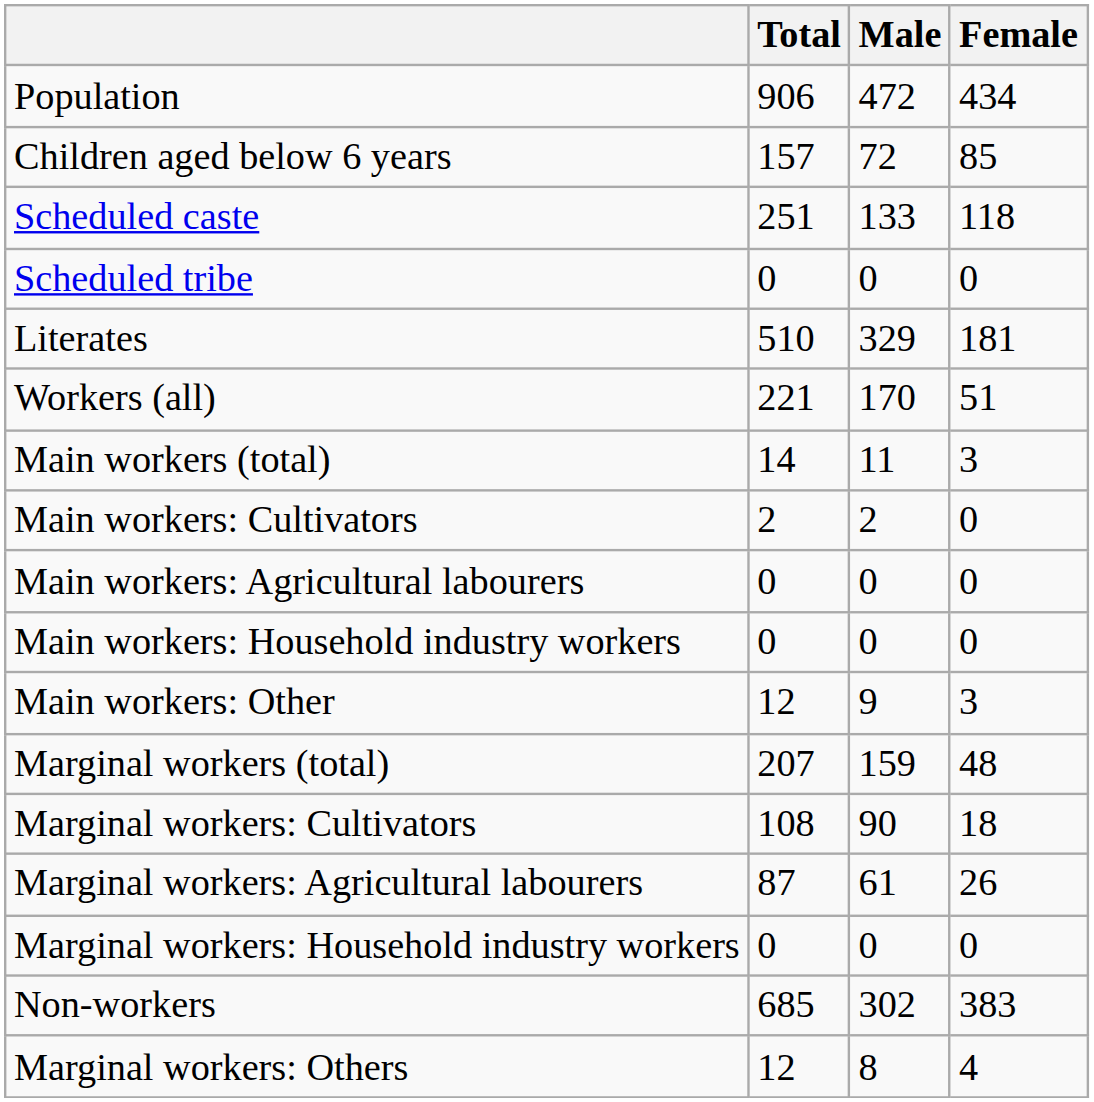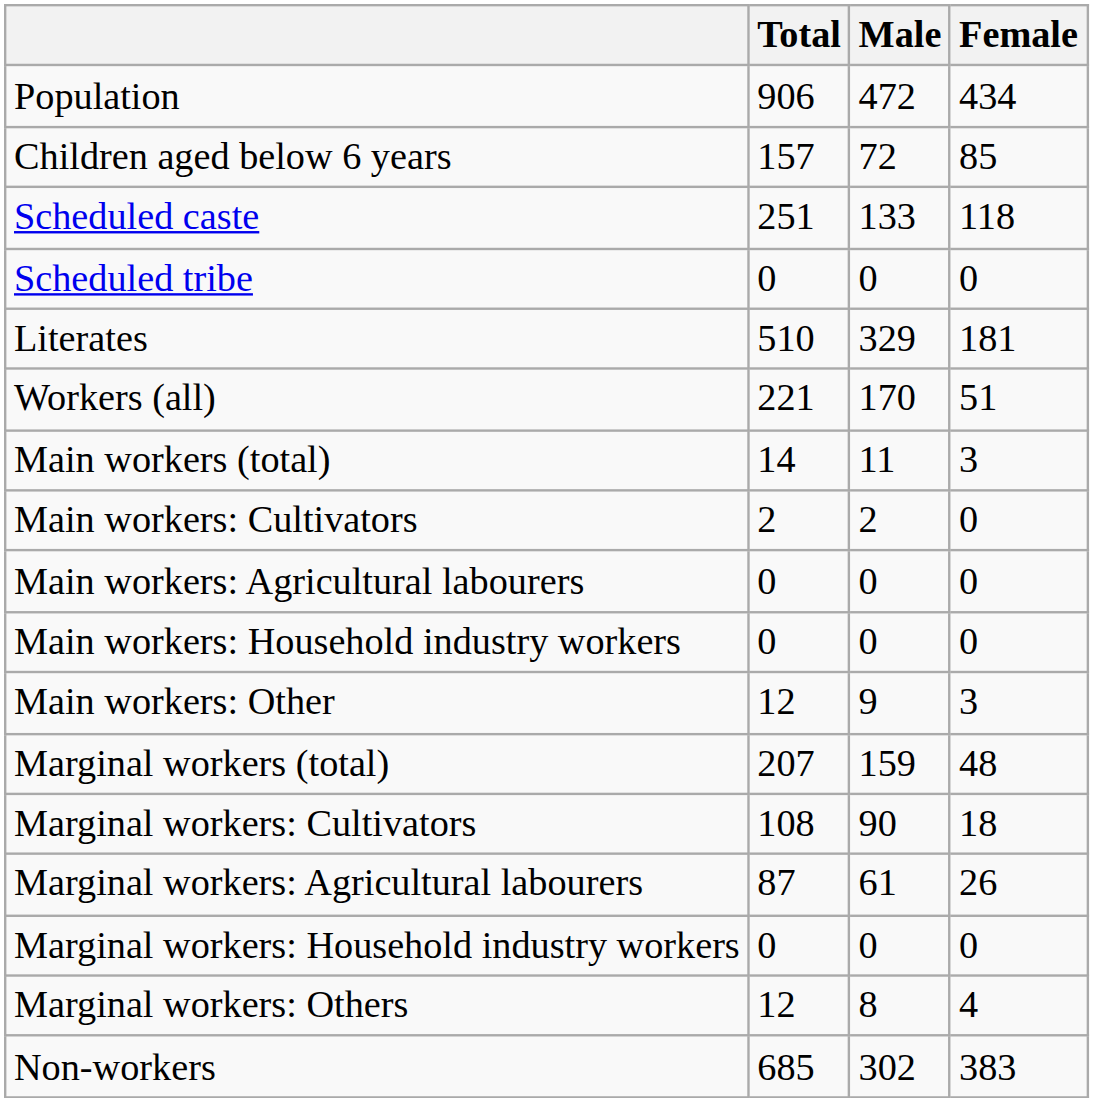 <table class="wikitable sortable">
 <tr>
 <th></th>
 <th>Total</th>
 <th>Male</th>
 <th>Female</th>
 </tr>
 <tr>
 <td>Population</td>
 <td>906</td>
 <td>472</td>
 <td>434</td>
 </tr>
 <tr>
 <td>Children aged below 6 years</td>
 <td>157</td>
 <td>72</td>
 <td>85</td>
 </tr>
 <tr>
 <td><a href='#'>Scheduled caste</a></td>
 <td>251</td>
 <td>133</td>
 <td>118</td>
 </tr>
 <tr>
 <td><a href='#'>Scheduled tribe</a></td>
 <td>0</td>
 <td>0</td>
 <td>0</td>
 </tr>
 <tr>
 <td>Literates</td>
 <td>510</td>
 <td>329</td>
 <td>181</td>
 </tr>
 <tr>
 <td>Workers (all)</td>
 <td>221</td>
 <td>170</td>
 <td>51</td>
 </tr>
 <tr>
 <td>Main workers (total)</td>
 <td>14</td>
 <td>11</td>
 <td>3</td>
 </tr>
 <tr>
 <td>Main workers: Cultivators</td>
 <td>2</td>
 <td>2</td>
 <td>0</td>
 </tr>
 <tr>
 <td>Main workers: Agricultural labourers</td>
 <td>0</td>
 <td>0</td>
 <td>0</td>
 </tr>
 <tr>
 <td>Main workers: Household industry workers</td>
 <td>0</td>
 <td>0</td>
 <td>0</td>
 </tr>
 <tr>
 <td>Main workers: Other</td>
 <td>12</td>
 <td>9</td>
 <td>3</td>
 </tr>
 <tr>
 <td>Marginal workers (total)</td>
 <td>207</td>
 <td>159</td>
 <td>48</td>
 </tr>
 <tr>
 <td>Marginal workers: Cultivators</td>
 <td>108</td>
 <td>90</td>
 <td>18</td>
 </tr>
 <tr>
 <td>Marginal workers: Agricultural labourers</td>
 <td>87</td>
 <td>61</td>
 <td>26</td>
 </tr>
 <tr>
 <td>Marginal workers: Household industry workers</td>
 <td>0</td>
 <td>0</td>
 <td>0</td>
 </tr>
 <tr>
+<td>Marginal workers: Others</td>
+<td>12</td>
+<td>8</td>
+<td>4</td>
+</tr>
+<tr>
 <td>Non-workers</td>
 <td>685</td>
 <td>302</td>
 <td>383</td>
 </tr>
-<tr>
-<td>Marginal workers: Others</td>
-<td>12</td>
-<td>8</td>
-<td>4</td>
-</tr>
 </table>
